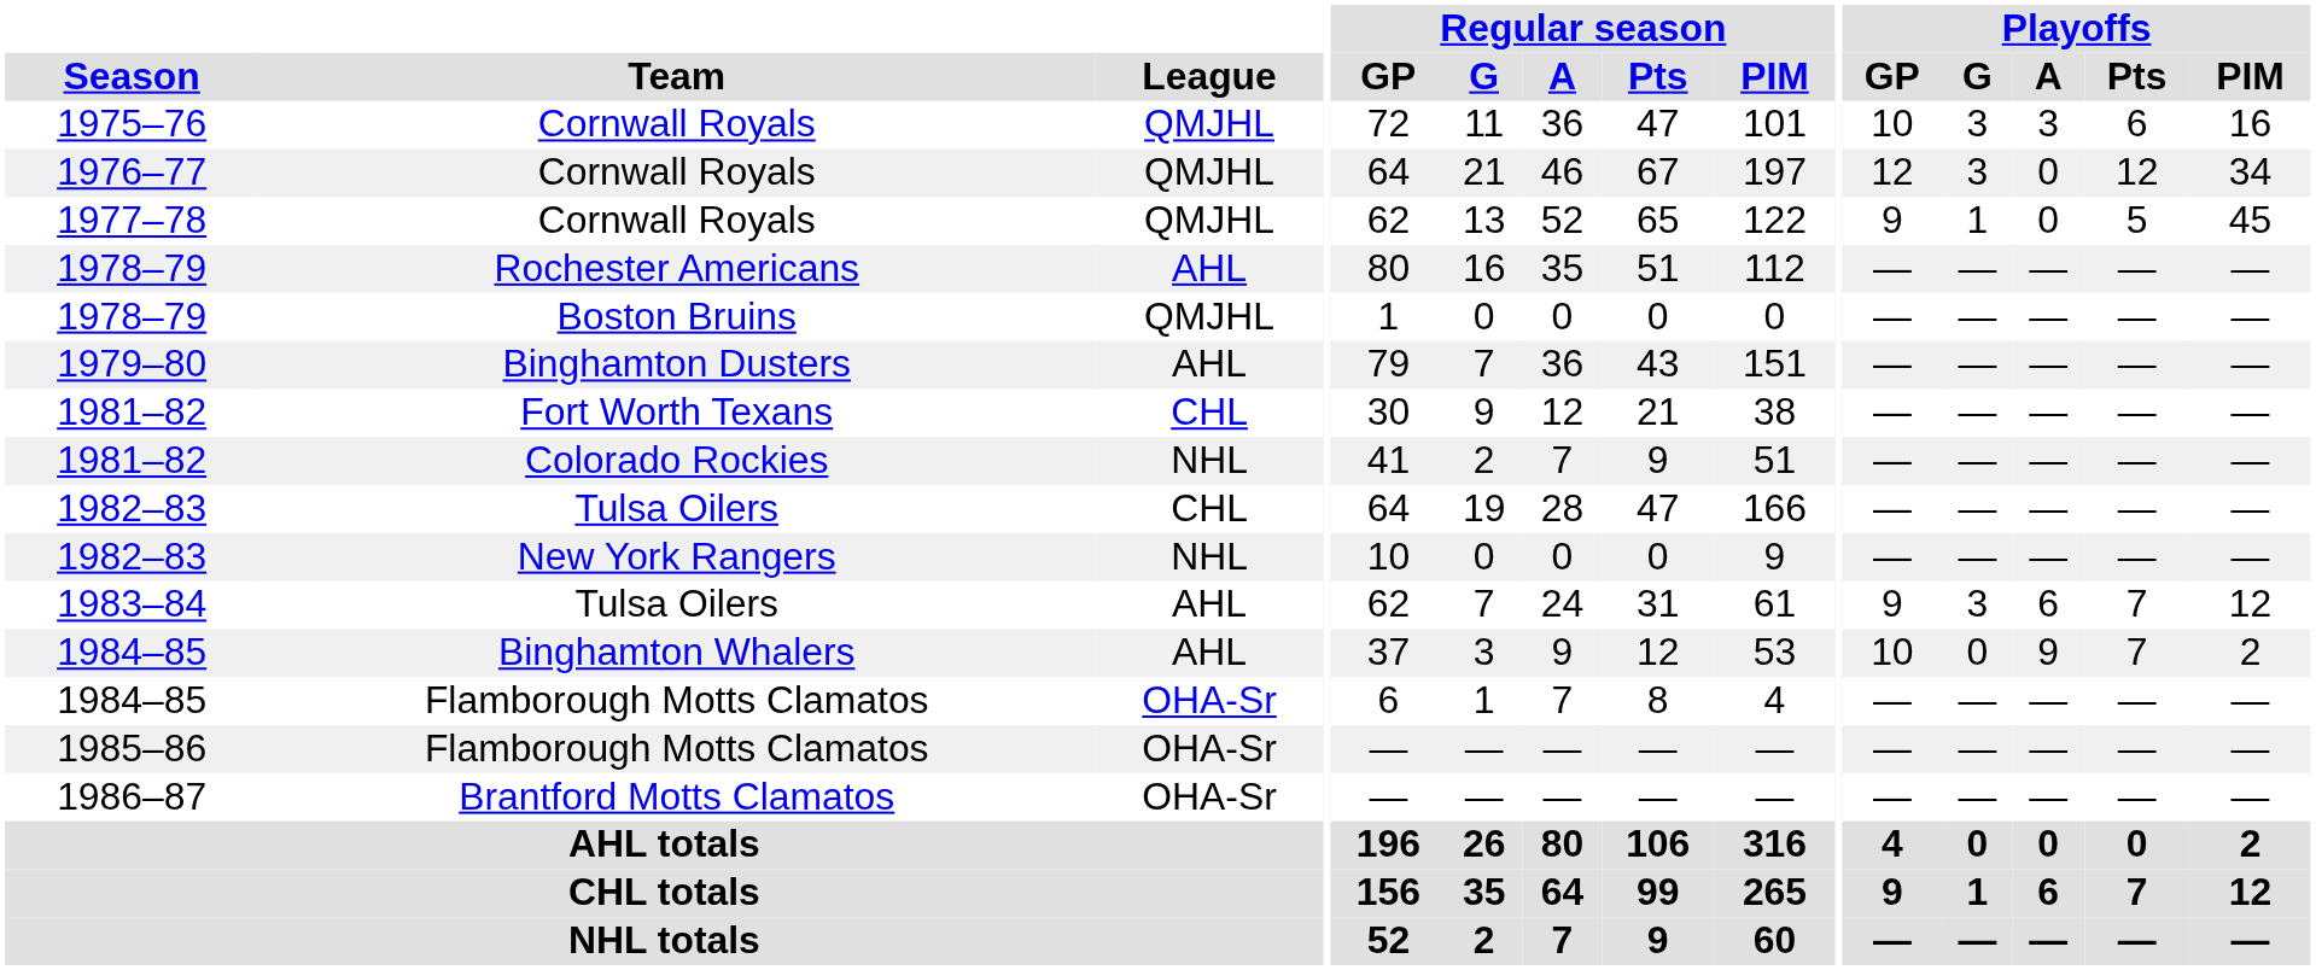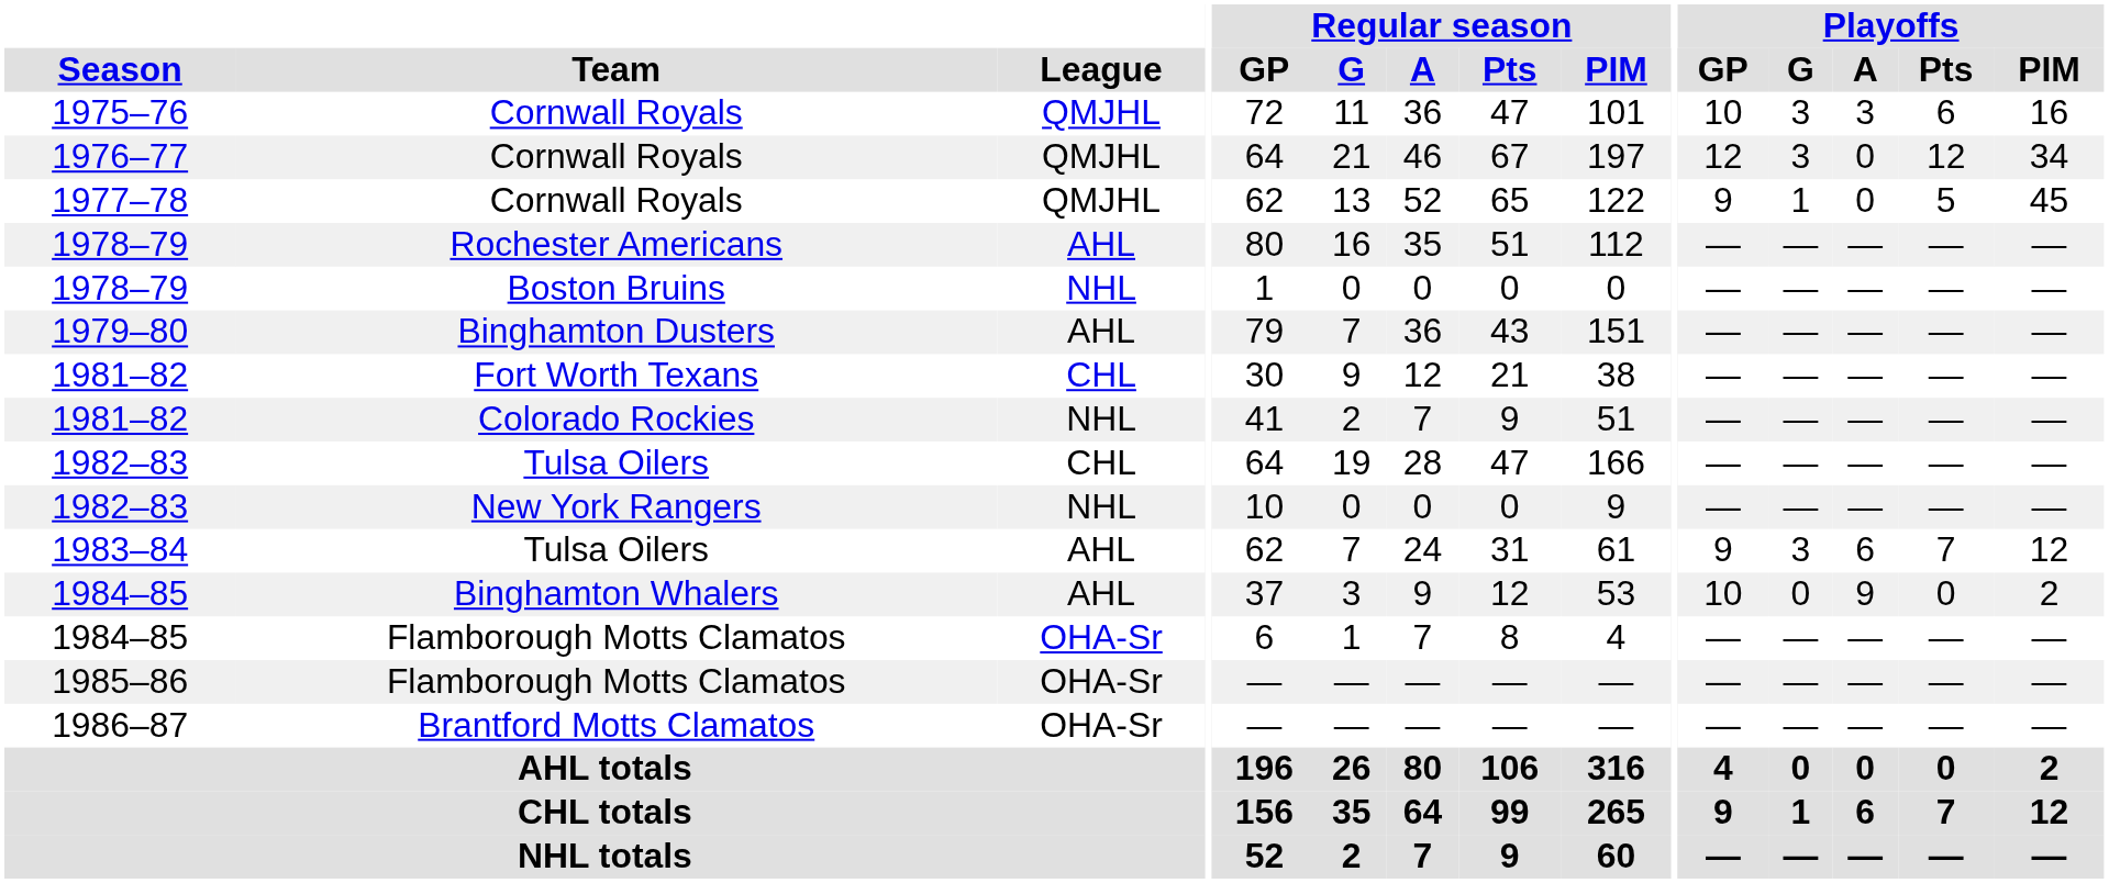 <table border="0" cellpadding="1" cellspacing="0" style="text-align:center; width:60em">
 <tr bgcolor="#e0e0e0">
 <th colspan="3" bgcolor="#ffffff"></th>
 <th rowspan="100" bgcolor="#ffffff"></th>
 <th colspan="5"><a href='#'>Regular season</a></th>
 <th rowspan="100" bgcolor="#ffffff"></th>
 <th colspan="5"><a href='#'>Playoffs</a></th>
 </tr>
 <tr bgcolor="#e0e0e0">
 <th><a href='#'>Season</a></th>
 <th>Team</th>
 <th>League</th>
 <th>GP</th>
 <th><a href='#'>G</a></th>
 <th><a href='#'>A</a></th>
 <th><a href='#'>Pts</a></th>
 <th><a href='#'>PIM</a></th>
 <th>GP</th>
 <th>G</th>
 <th>A</th>
 <th>Pts</th>
 <th>PIM</th>
 </tr>
 <tr>
 <td><a href='#'>1975–76</a></td>
 <td><a href='#'>Cornwall Royals</a></td>
 <td><a href='#'>QMJHL</a></td>
 <td>72</td>
 <td>11</td>
 <td>36</td>
 <td>47</td>
 <td>101</td>
 <td>10</td>
 <td>3</td>
 <td>3</td>
 <td>6</td>
 <td>16</td>
 </tr>
 <tr bgcolor="#f0f0f0">
 <td><a href='#'>1976–77</a></td>
 <td>Cornwall Royals</td>
 <td>QMJHL</td>
 <td>64</td>
 <td>21</td>
 <td>46</td>
 <td>67</td>
 <td>197</td>
 <td>12</td>
 <td>3</td>
 <td>0</td>
 <td>12</td>
 <td>34</td>
 </tr>
 <tr>
 <td><a href='#'>1977–78</a></td>
 <td>Cornwall Royals</td>
 <td>QMJHL</td>
 <td>62</td>
 <td>13</td>
 <td>52</td>
 <td>65</td>
 <td>122</td>
 <td>9</td>
 <td>1</td>
 <td>0</td>
 <td>5</td>
 <td>45</td>
 </tr>
 <tr bgcolor="#f0f0f0">
 <td><a href='#'>1978–79</a></td>
 <td><a href='#'>Rochester Americans</a></td>
 <td><a href='#'>AHL</a></td>
 <td>80</td>
 <td>16</td>
 <td>35</td>
 <td>51</td>
 <td>112</td>
 <td>—</td>
 <td>—</td>
 <td>—</td>
 <td>—</td>
 <td>—</td>
 </tr>
 <tr>
 <td><a href='#'>1978–79</a></td>
 <td><a href='#'>Boston Bruins</a></td>
-<td>QMJHL</td>
+<td><a href='#'>NHL</a></td>
 <td>1</td>
 <td>0</td>
 <td>0</td>
 <td>0</td>
 <td>0</td>
 <td>—</td>
 <td>—</td>
 <td>—</td>
 <td>—</td>
 <td>—</td>
 </tr>
 <tr bgcolor="#f0f0f0">
 <td><a href='#'>1979–80</a></td>
 <td><a href='#'>Binghamton Dusters</a></td>
 <td>AHL</td>
 <td>79</td>
 <td>7</td>
 <td>36</td>
 <td>43</td>
 <td>151</td>
 <td>—</td>
 <td>—</td>
 <td>—</td>
 <td>—</td>
 <td>—</td>
 </tr>
 <tr>
 <td><a href='#'>1981–82</a></td>
 <td><a href='#'>Fort Worth Texans</a></td>
 <td><a href='#'>CHL</a></td>
 <td>30</td>
 <td>9</td>
 <td>12</td>
 <td>21</td>
 <td>38</td>
 <td>—</td>
 <td>—</td>
 <td>—</td>
 <td>—</td>
 <td>—</td>
 </tr>
 <tr bgcolor="#f0f0f0">
 <td><a href='#'>1981–82</a></td>
 <td><a href='#'>Colorado Rockies</a></td>
 <td>NHL</td>
 <td>41</td>
 <td>2</td>
 <td>7</td>
 <td>9</td>
 <td>51</td>
 <td>—</td>
 <td>—</td>
 <td>—</td>
 <td>—</td>
 <td>—</td>
 </tr>
 <tr>
 <td><a href='#'>1982–83</a></td>
 <td><a href='#'>Tulsa Oilers</a></td>
 <td>CHL</td>
 <td>64</td>
 <td>19</td>
 <td>28</td>
 <td>47</td>
 <td>166</td>
 <td>—</td>
 <td>—</td>
 <td>—</td>
 <td>—</td>
 <td>—</td>
 </tr>
 <tr bgcolor="#f0f0f0">
 <td><a href='#'>1982–83</a></td>
 <td><a href='#'>New York Rangers</a></td>
 <td>NHL</td>
 <td>10</td>
 <td>0</td>
 <td>0</td>
 <td>0</td>
 <td>9</td>
 <td>—</td>
 <td>—</td>
 <td>—</td>
 <td>—</td>
 <td>—</td>
 </tr>
 <tr>
 <td><a href='#'>1983–84</a></td>
 <td>Tulsa Oilers</td>
 <td>AHL</td>
 <td>62</td>
 <td>7</td>
 <td>24</td>
 <td>31</td>
 <td>61</td>
 <td>9</td>
 <td>3</td>
 <td>6</td>
 <td>7</td>
 <td>12</td>
 </tr>
 <tr bgcolor="#f0f0f0">
 <td><a href='#'>1984–85</a></td>
 <td><a href='#'>Binghamton Whalers</a></td>
 <td>AHL</td>
 <td>37</td>
 <td>3</td>
 <td>9</td>
 <td>12</td>
 <td>53</td>
 <td>10</td>
 <td>0</td>
 <td>9</td>
-<td>7</td>
+<td>0</td>
 <td>2</td>
 </tr>
 <tr>
 <td>1984–85</td>
 <td>Flamborough Motts Clamatos</td>
 <td><a href='#'>OHA-Sr</a></td>
 <td>6</td>
 <td>1</td>
 <td>7</td>
 <td>8</td>
 <td>4</td>
 <td>—</td>
 <td>—</td>
 <td>—</td>
 <td>—</td>
 <td>—</td>
 </tr>
 <tr bgcolor="#f0f0f0">
 <td>1985–86</td>
 <td>Flamborough Motts Clamatos</td>
 <td>OHA-Sr</td>
 <td>—</td>
 <td>—</td>
 <td>—</td>
 <td>—</td>
 <td>—</td>
 <td>—</td>
 <td>—</td>
 <td>—</td>
 <td>—</td>
 <td>—</td>
 </tr>
 <tr>
 <td>1986–87</td>
 <td><a href='#'>Brantford Motts Clamatos</a></td>
 <td>OHA-Sr</td>
 <td>—</td>
 <td>—</td>
 <td>—</td>
 <td>—</td>
 <td>—</td>
 <td>—</td>
 <td>—</td>
 <td>—</td>
 <td>—</td>
 <td>—</td>
 </tr>
 <tr bgcolor="#e0e0e0">
 <th colspan="3">AHL totals</th>
 <th>196</th>
 <th>26</th>
 <th>80</th>
 <th>106</th>
 <th>316</th>
 <th>4</th>
 <th>0</th>
 <th>0</th>
 <th>0</th>
 <th>2</th>
 </tr>
 <tr bgcolor="#e0e0e0">
 <th colspan="3">CHL totals</th>
 <th>156</th>
 <th>35</th>
 <th>64</th>
 <th>99</th>
 <th>265</th>
 <th>9</th>
 <th>1</th>
 <th>6</th>
 <th>7</th>
 <th>12</th>
 </tr>
 <tr bgcolor="#e0e0e0">
 <th colspan="3">NHL totals</th>
 <th>52</th>
 <th>2</th>
 <th>7</th>
 <th>9</th>
 <th>60</th>
 <th>—</th>
 <th>—</th>
 <th>—</th>
 <th>—</th>
 <th>—</th>
 </tr>
 </table>
